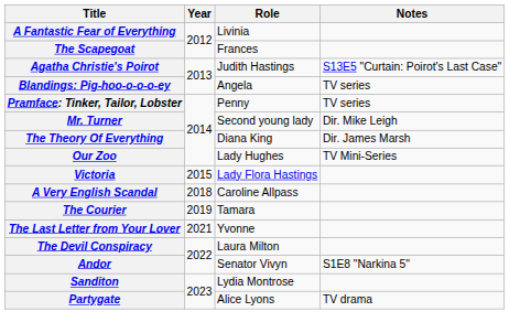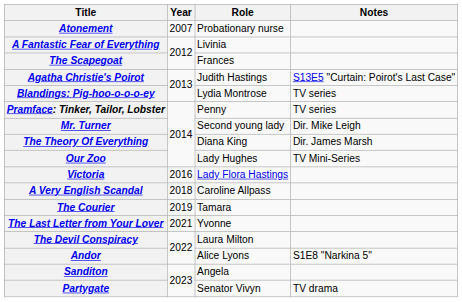 <table class="wikitable sortable plainrowheaders">
 <tr>
 <th scope="col">Title</th>
 <th scope="col">Year</th>
 <th scope="col">Role</th>
 <th scope="col" class="unsortable">Notes</th>
+</tr>
+<tr>
+<th scope="row"><em><a href='#'>Atonement</a></em></th>
+<td align="center">2007</td>
+<td>Probationary nurse</td>
+<td></td>
 </tr>
 <tr>
 <th scope="row"><em><a href='#'>A Fantastic Fear of Everything</a></em></th>
 <td rowspan="2" align="center">2012</td>
 <td>Livinia</td>
 <td></td>
 </tr>
 <tr>
 <th scope="row"><em><a href='#'>The Scapegoat</a></em></th>
 <td>Frances</td>
 <td></td>
 </tr>
 <tr>
 <th scope="row"><em><a href='#'>Agatha Christie's Poirot</a></em></th>
 <td rowspan="2" align="center">2013</td>
 <td>Judith Hastings</td>
 <td><a href='#'>S13E5</a> "Curtain: Poirot's Last Case"</td>
 </tr>
 <tr>
 <th scope="row"><em><a href='#'>Blandings: Pig-hoo-o-o-o-ey</a></em></th>
-<td>Angela</td>
+<td>Lydia Montrose</td>
 <td>TV series</td>
 </tr>
 <tr>
 <th scope="row"><em><a href='#'>Pramface</a>: Tinker, Tailor, Lobster</em></th>
 <td rowspan="4" align="center">2014</td>
 <td>Penny</td>
 <td>TV series</td>
 </tr>
 <tr>
 <th scope="row"><em><a href='#'>Mr. Turner</a></em></th>
 <td>Second young lady</td>
 <td>Dir. Mike Leigh</td>
 </tr>
 <tr>
 <th scope="row"><em><a href='#'>The Theory Of Everything</a></em></th>
 <td>Diana King</td>
 <td>Dir. James Marsh</td>
 </tr>
 <tr>
 <th scope="row"><em><a href='#'>Our Zoo</a></em></th>
 <td>Lady Hughes</td>
 <td>TV Mini-Series</td>
 </tr>
 <tr>
 <th scope="row"><em><a href='#'>Victoria</a></em></th>
-<td align="center">2015</td>
+<td align="center">2016</td>
 <td><a href='#'>Lady Flora Hastings</a></td>
 <td></td>
 </tr>
 <tr>
 <th scope="row"><em><a href='#'>A Very English Scandal</a></em></th>
 <td align="center">2018</td>
 <td>Caroline Allpass</td>
 <td></td>
 </tr>
 <tr>
 <th scope="row"><em><a href='#'>The Courier</a></em></th>
 <td align="center">2019</td>
 <td>Tamara</td>
 <td></td>
 </tr>
 <tr>
 <th scope="row"><em><a href='#'>The Last Letter from Your Lover</a></em></th>
 <td align="center">2021</td>
 <td>Yvonne</td>
 <td></td>
 </tr>
 <tr>
 <th scope="row"><em><a href='#'>The Devil Conspiracy</a></em></th>
 <td rowspan="2" align="center">2022</td>
 <td>Laura Milton</td>
 <td></td>
 </tr>
 <tr>
 <th scope="row"><em><a href='#'>Andor</a></em></th>
-<td>Senator Vivyn</td>
+<td>Alice Lyons</td>
 <td>S1E8 "Narkina 5"</td>
 </tr>
 <tr>
 <th scope="row"><em><a href='#'>Sanditon</a></em></th>
 <td rowspan="2" align="center">2023</td>
-<td>Lydia Montrose</td>
+<td>Angela</td>
 <td></td>
 </tr>
 <tr>
 <th scope="row"><em><a href='#'>Partygate</a></em></th>
-<td>Alice Lyons</td>
+<td>Senator Vivyn</td>
 <td>TV drama</td>
 </tr>
 </table>
